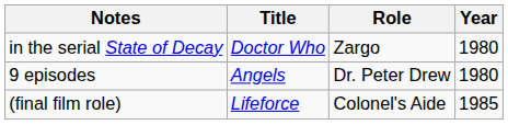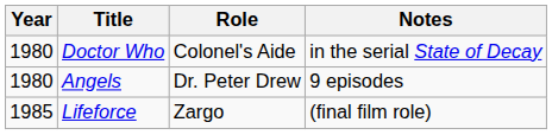 <table class="wikitable">
 <tr>
-<th>Notes</th>
+<th>Year</th>
 <th>Title</th>
 <th>Role</th>
-<th>Year</th>
+<th>Notes</th>
 </tr>
 <tr>
+<td>1980</td>
+<td><em><a href='#'>Doctor Who</a></em></td>
+<td>Colonel's Aide</td>
 <td>in the serial <em><a href='#'>State of Decay</a></em></td>
-<td><em><a href='#'>Doctor Who</a></em></td>
-<td>Zargo</td>
-<td>1980</td>
 </tr>
 <tr>
-<td>9 episodes</td>
+<td>1980</td>
 <td><em><a href='#'>Angels</a></em></td>
 <td>Dr. Peter Drew</td>
-<td>1980</td>
+<td>9 episodes</td>
 </tr>
 <tr>
+<td>1985</td>
+<td><em><a href='#'>Lifeforce</a></em></td>
+<td>Zargo</td>
 <td>(final film role)</td>
-<td><em><a href='#'>Lifeforce</a></em></td>
-<td>Colonel's Aide</td>
-<td>1985</td>
 </tr>
 </table>
